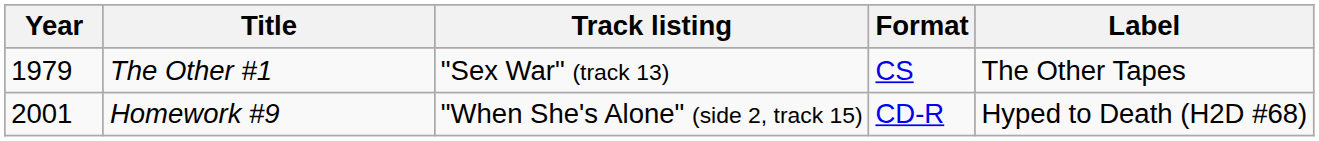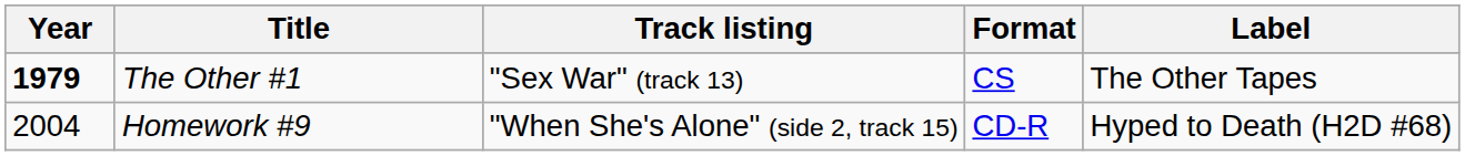 <table class="wikitable">
 <tr>
 <th style="width:50px;">Year</th>
 <th style="width:185px;">Title</th>
 <th>Track listing</th>
 <th>Format</th>
 <th>Label</th>
 </tr>
 <tr>
-<td>1979</td>
+<td><strong>1979</strong></td>
 <td><em>The Other #1</em></td>
 <td>"Sex War" <small>(track 13)</small></td>
 <td><a href='#'>CS</a></td>
 <td>The Other Tapes</td>
 </tr>
 <tr>
-<td>2001</td>
+<td>2004</td>
 <td><em>Homework #9</em></td>
 <td>"When She's Alone" <small>(side 2, track 15)</small></td>
 <td><a href='#'>CD-R</a></td>
 <td>Hyped to Death (H2D #68)</td>
 </tr>
 </table>
